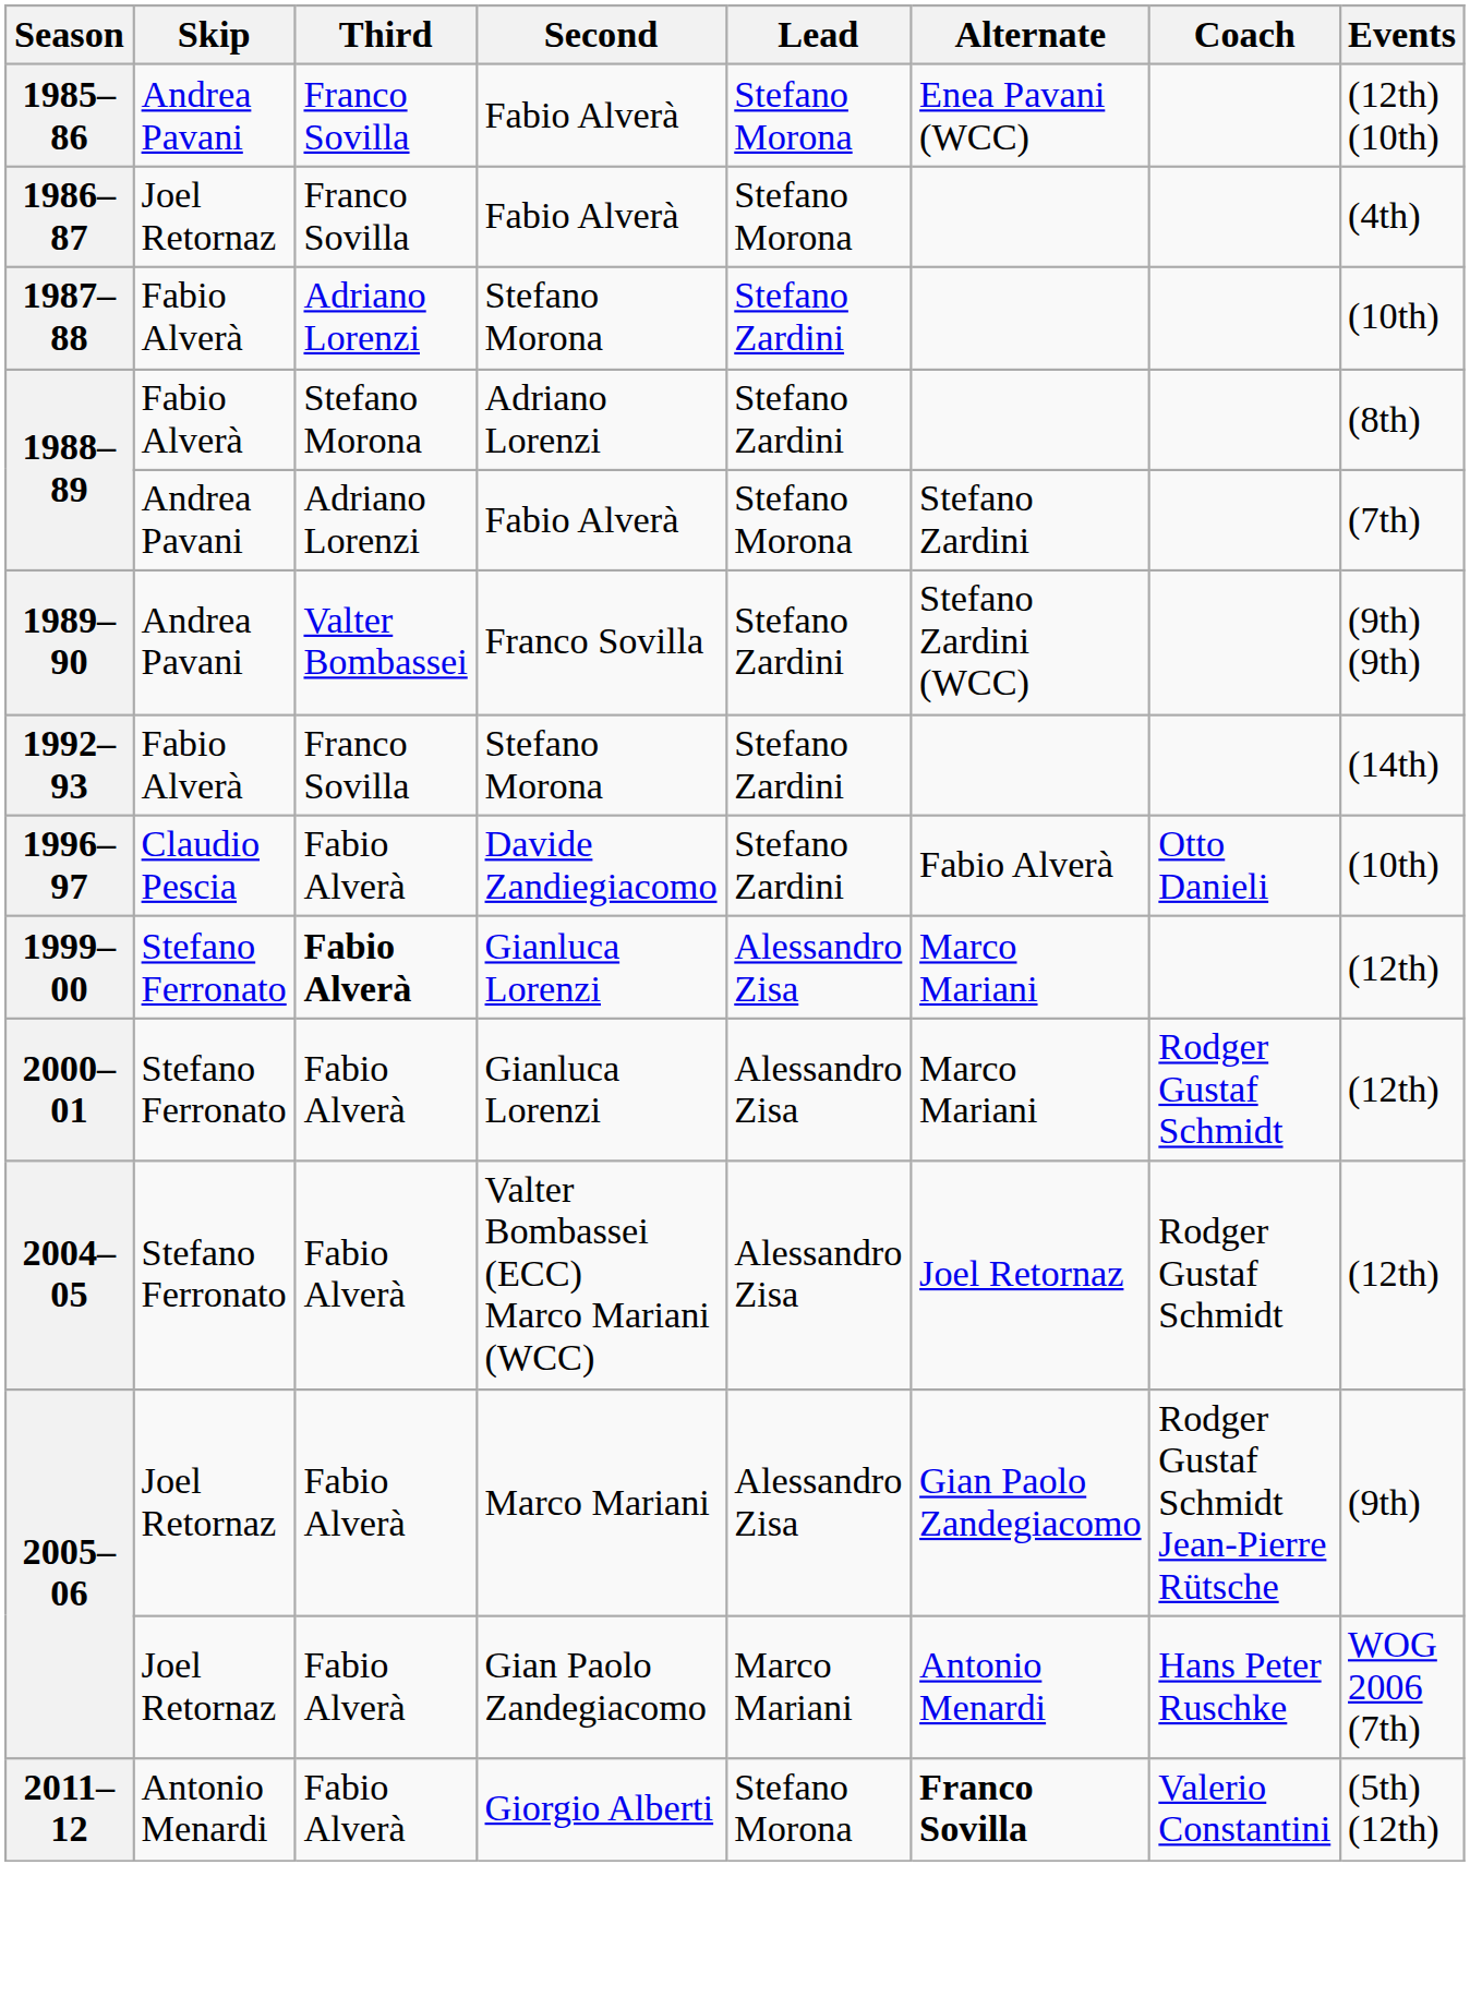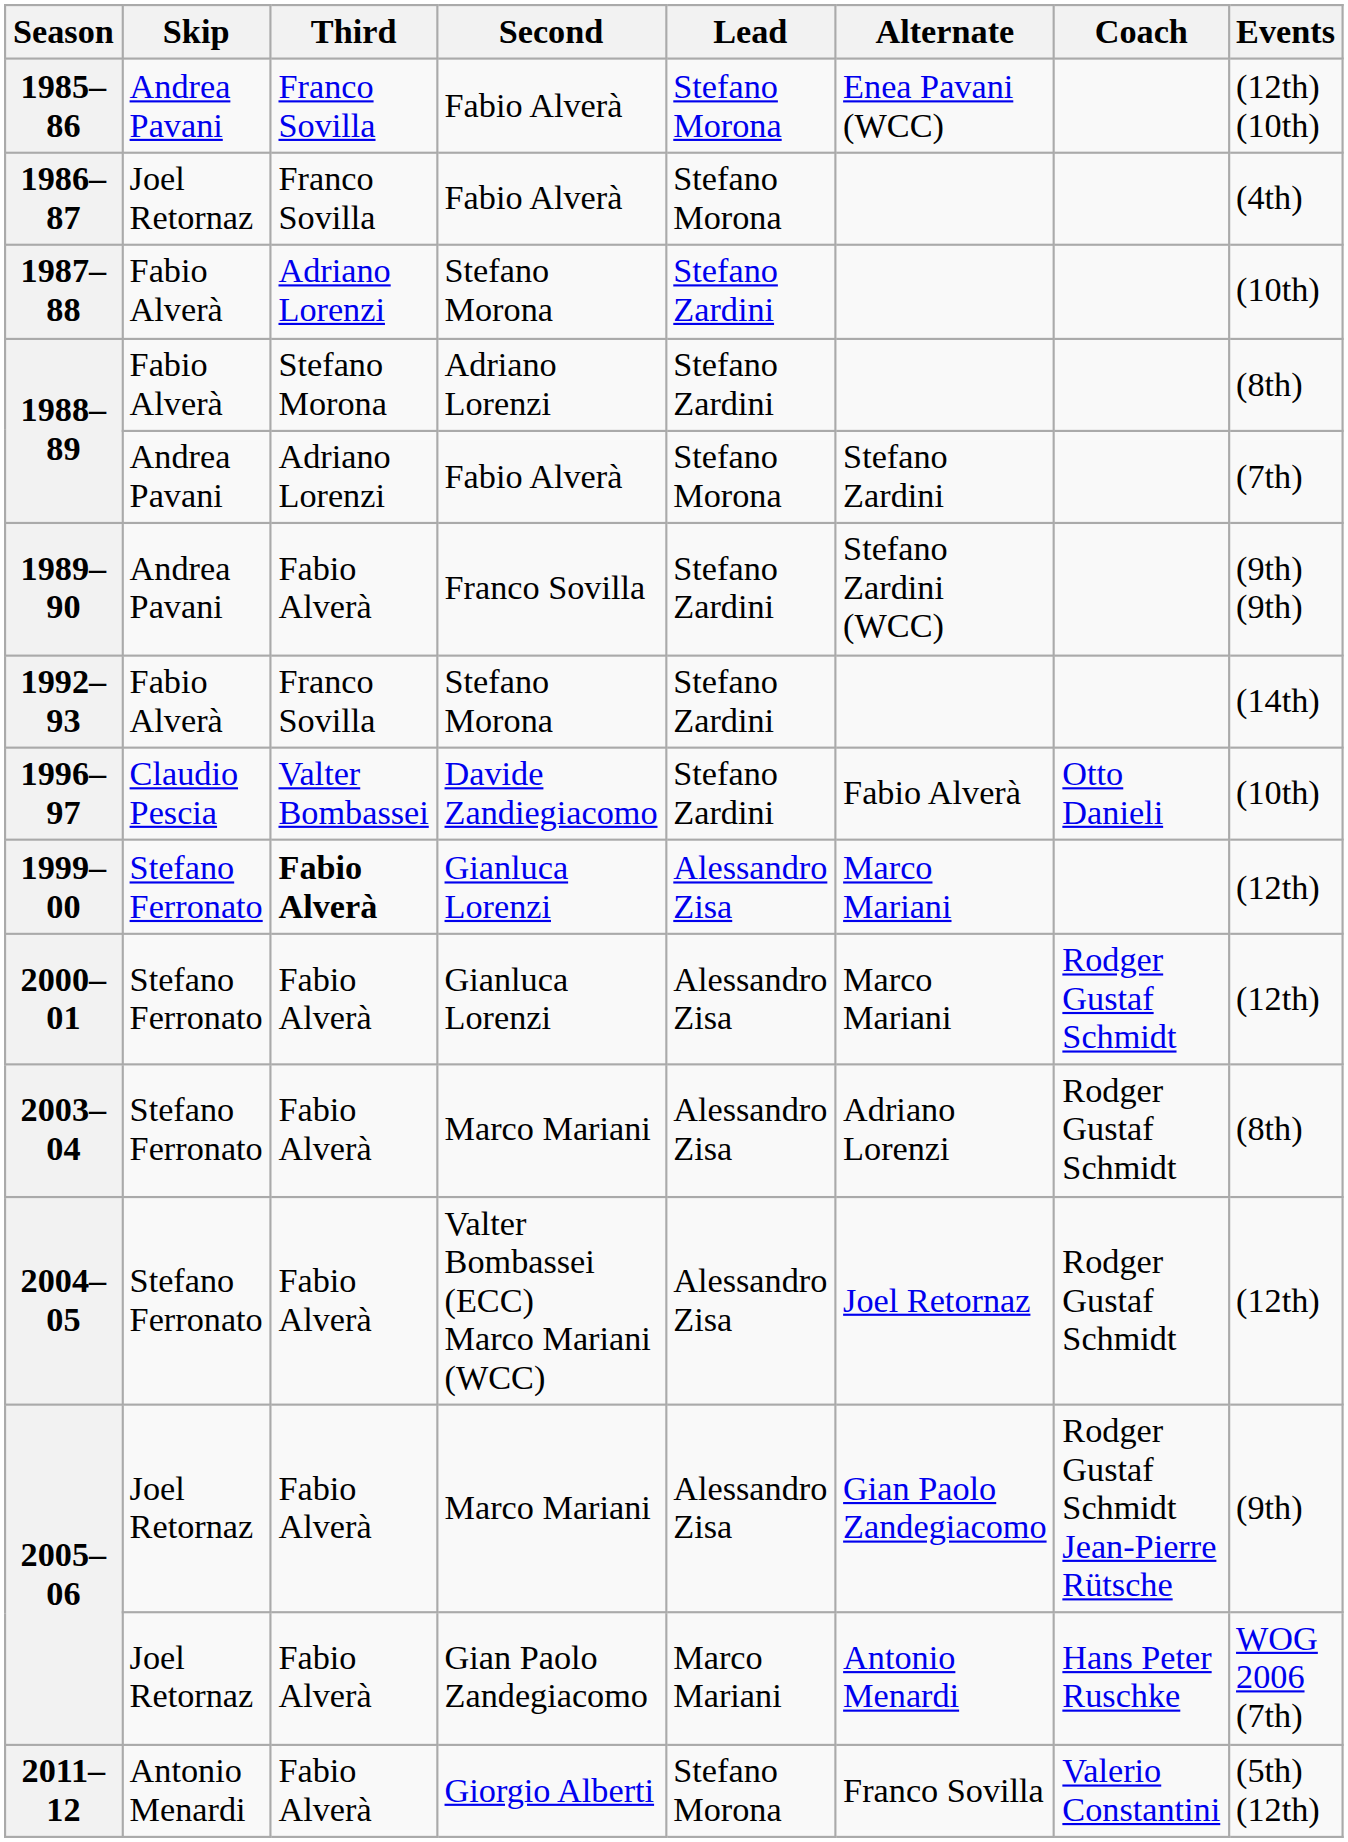 <table class="wikitable">
 <tr>
 <th scope="col">Season</th>
 <th scope="col">Skip</th>
 <th scope="col">Third</th>
 <th scope="col">Second</th>
 <th scope="col">Lead</th>
 <th scope="col">Alternate</th>
 <th scope="col">Coach</th>
 <th scope="col">Events</th>
 </tr>
 <tr>
 <th scope="row">1985–86</th>
 <td><a href='#'>Andrea Pavani</a></td>
 <td><a href='#'>Franco Sovilla</a></td>
 <td>Fabio Alverà</td>
 <td><a href='#'>Stefano Morona</a></td>
 <td><a href='#'>Enea Pavani</a> (WCC)</td>
 <td></td>
 <td> (12th)<br> (10th)</td>
 </tr>
 <tr>
 <th scope="row">1986–87</th>
 <td>Joel Retornaz</td>
 <td>Franco Sovilla</td>
 <td>Fabio Alverà</td>
 <td>Stefano Morona</td>
 <td></td>
 <td></td>
 <td> (4th)</td>
 </tr>
 <tr>
 <th scope="row">1987–88</th>
 <td>Fabio Alverà</td>
 <td><a href='#'>Adriano Lorenzi</a></td>
 <td>Stefano Morona</td>
 <td><a href='#'>Stefano Zardini</a></td>
 <td></td>
 <td></td>
 <td> (10th)</td>
 </tr>
 <tr>
 <th scope="row" rowspan=2>1988–89</th>
 <td>Fabio Alverà</td>
 <td>Stefano Morona</td>
 <td>Adriano Lorenzi</td>
 <td>Stefano Zardini</td>
 <td></td>
 <td></td>
 <td> (8th)</td>
 </tr>
 <tr>
 <td>Andrea Pavani</td>
 <td>Adriano Lorenzi</td>
 <td>Fabio Alverà</td>
 <td>Stefano Morona</td>
 <td>Stefano Zardini</td>
 <td></td>
 <td> (7th)</td>
 </tr>
 <tr>
 <th scope="row">1989–90</th>
 <td>Andrea Pavani</td>
-<td><a href='#'>Valter Bombassei</a></td>
+<td>Fabio Alverà</td>
 <td>Franco Sovilla</td>
 <td>Stefano Zardini</td>
 <td>Stefano Zardini (WCC)</td>
 <td></td>
 <td> (9th)<br> (9th)</td>
 </tr>
 <tr>
 <th scope="row">1992–93</th>
 <td>Fabio Alverà</td>
 <td>Franco Sovilla</td>
 <td>Stefano Morona</td>
 <td>Stefano Zardini</td>
 <td></td>
 <td></td>
 <td> (14th)</td>
 </tr>
 <tr>
 <th scope="row">1996–97</th>
 <td><a href='#'>Claudio Pescia</a></td>
-<td>Fabio Alverà</td>
+<td><a href='#'>Valter Bombassei</a></td>
 <td><a href='#'>Davide Zandiegiacomo</a></td>
 <td>Stefano Zardini</td>
 <td>Fabio Alverà</td>
 <td><a href='#'>Otto Danieli</a></td>
 <td> (10th)</td>
 </tr>
 <tr>
 <th scope="row">1999–00</th>
 <td><a href='#'>Stefano Ferronato</a></td>
 <td><strong>Fabio Alverà</strong></td>
 <td><a href='#'>Gianluca Lorenzi</a></td>
 <td><a href='#'>Alessandro Zisa</a></td>
 <td><a href='#'>Marco Mariani</a></td>
 <td></td>
 <td> (12th)</td>
 </tr>
 <tr>
 <th scope="row">2000–01</th>
 <td>Stefano Ferronato</td>
 <td>Fabio Alverà</td>
 <td>Gianluca Lorenzi</td>
 <td>Alessandro Zisa</td>
 <td>Marco Mariani</td>
 <td><a href='#'>Rodger Gustaf Schmidt</a></td>
 <td> (12th)</td>
+</tr>
+<tr>
+<th scope="row">2003–04</th>
+<td>Stefano Ferronato</td>
+<td>Fabio Alverà</td>
+<td>Marco Mariani</td>
+<td>Alessandro Zisa</td>
+<td>Adriano Lorenzi</td>
+<td>Rodger Gustaf Schmidt</td>
+<td> (8th)</td>
 </tr>
 <tr>
 <th scope="row">2004–05</th>
 <td>Stefano Ferronato</td>
 <td>Fabio Alverà</td>
 <td>Valter Bombassei (ECC)<br>Marco Mariani (WCC)</td>
 <td>Alessandro Zisa</td>
 <td><a href='#'>Joel Retornaz</a></td>
 <td>Rodger Gustaf Schmidt</td>
 <td> (12th)</td>
 </tr>
 <tr>
 <th scope="row" rowspan=2>2005–06</th>
 <td>Joel Retornaz</td>
 <td>Fabio Alverà</td>
 <td>Marco Mariani</td>
 <td>Alessandro Zisa</td>
 <td><a href='#'>Gian Paolo Zandegiacomo</a></td>
 <td>Rodger Gustaf Schmidt<br><a href='#'>Jean-Pierre Rütsche</a></td>
 <td> (9th)</td>
 </tr>
 <tr>
 <td>Joel Retornaz</td>
 <td>Fabio Alverà</td>
 <td>Gian Paolo Zandegiacomo</td>
 <td>Marco Mariani</td>
 <td><a href='#'>Antonio Menardi</a></td>
 <td><a href='#'>Hans Peter Ruschke</a></td>
 <td><a href='#'>WOG 2006</a> (7th)</td>
 </tr>
 <tr>
 <th scope="row">2011–12</th>
 <td>Antonio Menardi</td>
 <td>Fabio Alverà</td>
 <td><a href='#'>Giorgio Alberti</a></td>
 <td>Stefano Morona</td>
-<td><strong>Franco Sovilla</strong></td>
+<td>Franco Sovilla</td>
 <td><a href='#'>Valerio Constantini</a></td>
 <td> (5th)<br> (12th)</td>
 </tr>
 </table>
